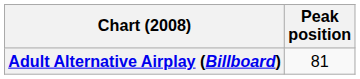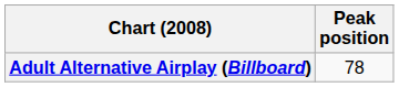 <table class="wikitable sortable plainrowheaders" style="text-align:center">
 <tr>
 <th>Chart (2008)</th>
 <th>Peak<br>position</th>
 </tr>
 <tr>
 <th scope="row"><a href='#'>Adult Alternative Airplay</a> (<em><a href='#'>Billboard</a></em>)</th>
-<td>81</td>
+<td>78</td>
 </tr>
 </table>
